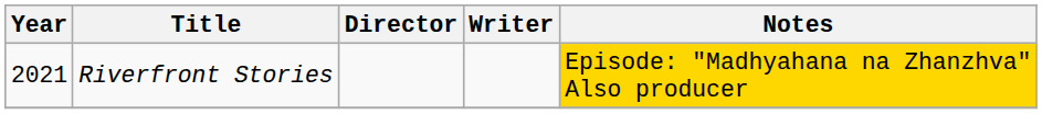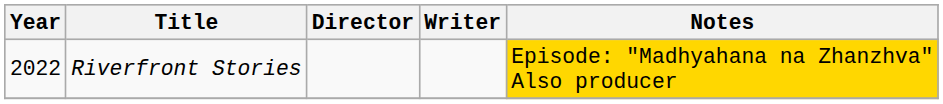 <table class="wikitable">
 <tr>
 <th>Year</th>
 <th>Title</th>
 <th>Director</th>
 <th>Writer</th>
 <th>Notes</th>
 </tr>
 <tr>
-<td>2021</td>
+<td>2022</td>
 <td><em>Riverfront Stories</em></td>
 <td></td>
 <td></td>
 <td style="background: gold;">Episode: "Madhyahana na Zhanzhva" <br> Also producer</td>
 </tr>
 <tr>
 </tr>
 </table>
